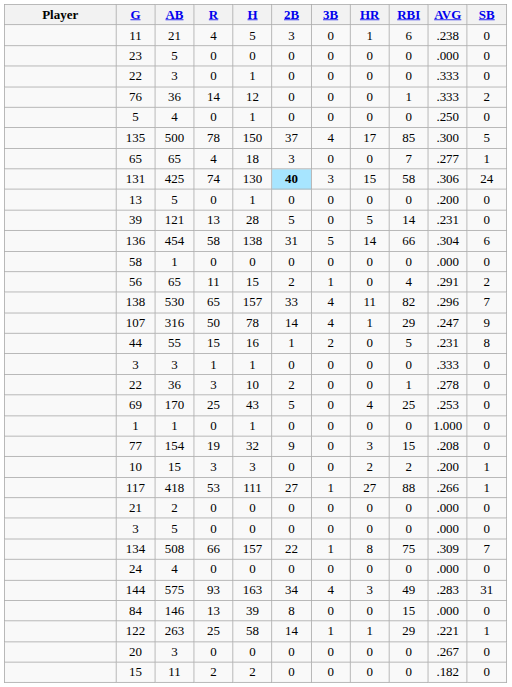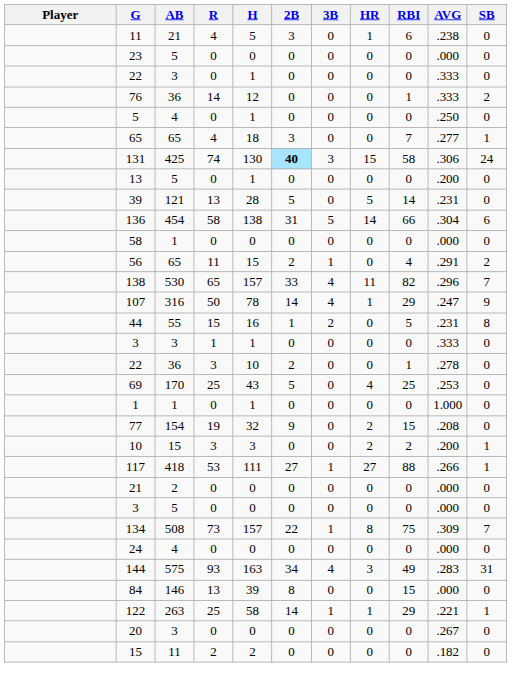 <table class="wikitable sortable" style="text-align:center;">
 <tr>
 <th bgcolor="#DDDDFF" width="20%">Player</th>
 <th bgcolor="#DDDDFF" width="7%"><a href='#'>G</a></th>
 <th bgcolor="#DDDDFF" width="7%"><a href='#'>AB</a></th>
 <th bgcolor="#DDDDFF" width="7%"><a href='#'>R</a></th>
 <th bgcolor="#DDDDFF" width="7%"><a href='#'>H</a></th>
 <th bgcolor="#DDDDFF" width="7%"><a href='#'>2B</a></th>
 <th bgcolor="#DDDDFF" width="7%"><a href='#'>3B</a></th>
 <th bgcolor="#DDDDFF" width="7%"><a href='#'>HR</a></th>
 <th bgcolor="#DDDDFF" width="7%"><a href='#'>RBI</a></th>
 <th bgcolor="#DDDDFF" width="7%"><a href='#'>AVG</a></th>
 <th bgcolor="#DDDDFF" width="7%"><a href='#'>SB</a></th>
 </tr>
 <tr>
 <td></td>
 <td>11</td>
 <td>21</td>
 <td>4</td>
 <td>5</td>
 <td>3</td>
 <td>0</td>
 <td>1</td>
 <td>6</td>
 <td>.238</td>
 <td>0</td>
 </tr>
 <tr>
 <td></td>
 <td>23</td>
 <td>5</td>
 <td>0</td>
 <td>0</td>
 <td>0</td>
 <td>0</td>
 <td>0</td>
 <td>0</td>
 <td>.000</td>
 <td>0</td>
 </tr>
 <tr>
 <td></td>
 <td>22</td>
 <td>3</td>
 <td>0</td>
 <td>1</td>
 <td>0</td>
 <td>0</td>
 <td>0</td>
 <td>0</td>
 <td>.333</td>
 <td>0</td>
 </tr>
 <tr>
 <td></td>
 <td>76</td>
 <td>36</td>
 <td>14</td>
 <td>12</td>
 <td>0</td>
 <td>0</td>
 <td>0</td>
 <td>1</td>
 <td>.333</td>
 <td>2</td>
 </tr>
 <tr>
 <td></td>
 <td>5</td>
 <td>4</td>
 <td>0</td>
 <td>1</td>
 <td>0</td>
 <td>0</td>
 <td>0</td>
 <td>0</td>
 <td>.250</td>
 <td>0</td>
-</tr>
-<tr>
-<td></td>
-<td>135</td>
-<td>500</td>
-<td>78</td>
-<td>150</td>
-<td>37</td>
-<td>4</td>
-<td>17</td>
-<td>85</td>
-<td>.300</td>
-<td>5</td>
 </tr>
 <tr>
 <td></td>
 <td>65</td>
 <td>65</td>
 <td>4</td>
 <td>18</td>
 <td>3</td>
 <td>0</td>
 <td>0</td>
 <td>7</td>
 <td>.277</td>
 <td>1</td>
 </tr>
 <tr>
 <td></td>
 <td>131</td>
 <td>425</td>
 <td>74</td>
 <td>130</td>
 <td bgcolor="#a7e5ff"><strong>40</strong></td>
 <td>3</td>
 <td>15</td>
 <td>58</td>
 <td>.306</td>
 <td>24</td>
 </tr>
 <tr>
 <td></td>
 <td>13</td>
 <td>5</td>
 <td>0</td>
 <td>1</td>
 <td>0</td>
 <td>0</td>
 <td>0</td>
 <td>0</td>
 <td>.200</td>
 <td>0</td>
 </tr>
 <tr>
 <td></td>
 <td>39</td>
 <td>121</td>
 <td>13</td>
 <td>28</td>
 <td>5</td>
 <td>0</td>
 <td>5</td>
 <td>14</td>
 <td>.231</td>
 <td>0</td>
 </tr>
 <tr>
 <td></td>
 <td>136</td>
 <td>454</td>
 <td>58</td>
 <td>138</td>
 <td>31</td>
 <td>5</td>
 <td>14</td>
 <td>66</td>
 <td>.304</td>
 <td>6</td>
 </tr>
 <tr>
 <td></td>
 <td>58</td>
 <td>1</td>
 <td>0</td>
 <td>0</td>
 <td>0</td>
 <td>0</td>
 <td>0</td>
 <td>0</td>
 <td>.000</td>
 <td>0</td>
 </tr>
 <tr>
 <td></td>
 <td>56</td>
 <td>65</td>
 <td>11</td>
 <td>15</td>
 <td>2</td>
 <td>1</td>
 <td>0</td>
 <td>4</td>
 <td>.291</td>
 <td>2</td>
 </tr>
 <tr>
 <td></td>
 <td>138</td>
 <td>530</td>
 <td>65</td>
 <td>157</td>
 <td>33</td>
 <td>4</td>
 <td>11</td>
 <td>82</td>
 <td>.296</td>
 <td>7</td>
 </tr>
 <tr>
 <td></td>
 <td>107</td>
 <td>316</td>
 <td>50</td>
 <td>78</td>
 <td>14</td>
 <td>4</td>
 <td>1</td>
 <td>29</td>
 <td>.247</td>
 <td>9</td>
 </tr>
 <tr>
 <td></td>
 <td>44</td>
 <td>55</td>
 <td>15</td>
 <td>16</td>
 <td>1</td>
 <td>2</td>
 <td>0</td>
 <td>5</td>
 <td>.231</td>
 <td>8</td>
 </tr>
 <tr>
 <td></td>
 <td>3</td>
 <td>3</td>
 <td>1</td>
 <td>1</td>
 <td>0</td>
 <td>0</td>
 <td>0</td>
 <td>0</td>
 <td>.333</td>
 <td>0</td>
 </tr>
 <tr>
 <td></td>
 <td>22</td>
 <td>36</td>
 <td>3</td>
 <td>10</td>
 <td>2</td>
 <td>0</td>
 <td>0</td>
 <td>1</td>
 <td>.278</td>
 <td>0</td>
 </tr>
 <tr>
 <td></td>
 <td>69</td>
 <td>170</td>
 <td>25</td>
 <td>43</td>
 <td>5</td>
 <td>0</td>
 <td>4</td>
 <td>25</td>
 <td>.253</td>
 <td>0</td>
 </tr>
 <tr>
 <td></td>
 <td>1</td>
 <td>1</td>
 <td>0</td>
 <td>1</td>
 <td>0</td>
 <td>0</td>
 <td>0</td>
 <td>0</td>
 <td>1.000</td>
 <td>0</td>
 </tr>
 <tr>
 <td></td>
 <td>77</td>
 <td>154</td>
 <td>19</td>
 <td>32</td>
 <td>9</td>
 <td>0</td>
-<td>3</td>
+<td>2</td>
 <td>15</td>
 <td>.208</td>
 <td>0</td>
 </tr>
 <tr>
 <td></td>
 <td>10</td>
 <td>15</td>
 <td>3</td>
 <td>3</td>
 <td>0</td>
 <td>0</td>
 <td>2</td>
 <td>2</td>
 <td>.200</td>
 <td>1</td>
 </tr>
 <tr>
 <td></td>
 <td>117</td>
 <td>418</td>
 <td>53</td>
 <td>111</td>
 <td>27</td>
 <td>1</td>
 <td>27</td>
 <td>88</td>
 <td>.266</td>
 <td>1</td>
 </tr>
 <tr>
 <td></td>
 <td>21</td>
 <td>2</td>
 <td>0</td>
 <td>0</td>
 <td>0</td>
 <td>0</td>
 <td>0</td>
 <td>0</td>
 <td>.000</td>
 <td>0</td>
 </tr>
 <tr>
 <td></td>
 <td>3</td>
 <td>5</td>
 <td>0</td>
 <td>0</td>
 <td>0</td>
 <td>0</td>
 <td>0</td>
 <td>0</td>
 <td>.000</td>
 <td>0</td>
 </tr>
 <tr>
 <td></td>
 <td>134</td>
 <td>508</td>
-<td>66</td>
+<td>73</td>
 <td>157</td>
 <td>22</td>
 <td>1</td>
 <td>8</td>
 <td>75</td>
 <td>.309</td>
 <td>7</td>
 </tr>
 <tr>
 <td></td>
 <td>24</td>
 <td>4</td>
 <td>0</td>
 <td>0</td>
 <td>0</td>
 <td>0</td>
 <td>0</td>
 <td>0</td>
 <td>.000</td>
 <td>0</td>
 </tr>
 <tr>
 <td></td>
 <td>144</td>
 <td>575</td>
 <td>93</td>
 <td>163</td>
 <td>34</td>
 <td>4</td>
 <td>3</td>
 <td>49</td>
 <td>.283</td>
 <td>31</td>
 </tr>
 <tr>
 <td></td>
 <td>84</td>
 <td>146</td>
 <td>13</td>
 <td>39</td>
 <td>8</td>
 <td>0</td>
 <td>0</td>
 <td>15</td>
 <td>.000</td>
 <td>0</td>
 </tr>
 <tr>
 <td></td>
 <td>122</td>
 <td>263</td>
 <td>25</td>
 <td>58</td>
 <td>14</td>
 <td>1</td>
 <td>1</td>
 <td>29</td>
 <td>.221</td>
 <td>1</td>
 </tr>
 <tr>
 <td></td>
 <td>20</td>
 <td>3</td>
 <td>0</td>
 <td>0</td>
 <td>0</td>
 <td>0</td>
 <td>0</td>
 <td>0</td>
 <td>.267</td>
 <td>0</td>
 </tr>
 <tr>
 <td></td>
 <td>15</td>
 <td>11</td>
 <td>2</td>
 <td>2</td>
 <td>0</td>
 <td>0</td>
 <td>0</td>
 <td>0</td>
 <td>.182</td>
 <td>0</td>
 </tr>
 </table>
